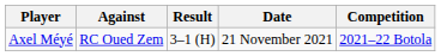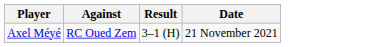 <table class="wikitable sortable">
 <tr>
 <th>Player</th>
 <th>Against</th>
 <th>Result</th>
 <th>Date</th>
-<th>Competition</th>
 </tr>
 <tr>
 <td> <a href='#'>Axel Méyé</a></td>
 <td><a href='#'>RC Oued Zem</a></td>
 <td align=center>3–1 (H)</td>
 <td>21 November 2021</td>
-<td align=center><a href='#'>2021–22 Botola</a></td>
 </tr>
 </table>
